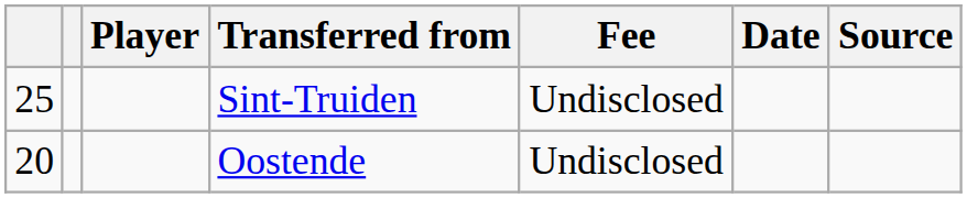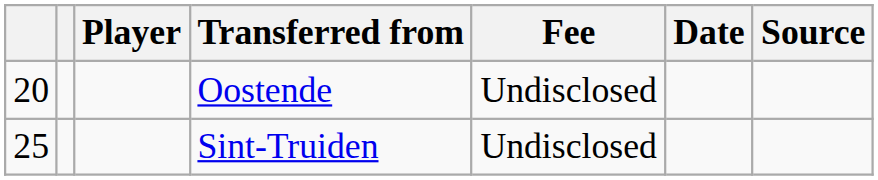 <table class="wikitable plainrowheaders sortable">
 <tr>
 <th></th>
 <th></th>
 <th scope=col>Player</th>
 <th>Transferred from</th>
 <th !scope=col; style="width: 65px;">Fee</th>
 <th scope=col>Date</th>
 <th scope=col>Source</th>
 </tr>
 <tr>
+<td align=center>20</td>
+<td align=center></td>
+<td></td>
+<td> <a href='#'>Oostende</a></td>
+<td>Undisclosed</td>
+<td></td>
+<td></td>
+</tr>
+<tr>
 <td align=center>25</td>
 <td align=center></td>
 <td></td>
 <td> <a href='#'>Sint-Truiden</a></td>
 <td>Undisclosed</td>
 <td></td>
 <td></td>
 </tr>
-<tr>
-<td align=center>20</td>
-<td align=center></td>
-<td></td>
-<td> <a href='#'>Oostende</a></td>
-<td>Undisclosed</td>
-<td></td>
-<td></td>
-</tr>
 </table>
